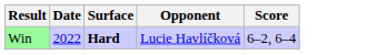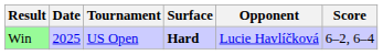 <table class="wikitable">
 <tr>
 <th>Result</th>
 <th>Date</th>
+<th>Tournament</th>
 <th>Surface</th>
 <th>Opponent</th>
 <th class="unsortable">Score</th>
 </tr>
 <tr style="background:#ccccff;">
 <td bgcolor=98fb98>Win</td>
-<td><a href='#'>2022</a></td>
+<td><a href='#'>2025</a></td>
+<td><a href='#'>US Open</a></td>
 <td><strong>Hard</strong></td>
 <td> <a href='#'>Lucie Havlíčková</a></td>
 <td>6–2, 6–4</td>
 </tr>
 </table>
